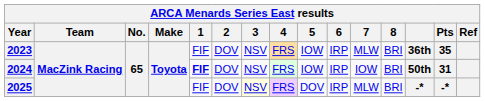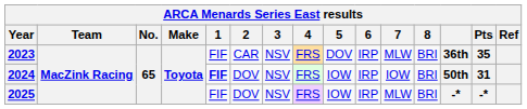 <table class="wikitable" style="text-align:center; font-size:75%">
 <tr>
 <th colspan=15><a href='#'>ARCA Menards Series East</a> results</th>
 </tr>
 <tr>
 <th>Year</th>
 <th>Team</th>
 <th>No.</th>
 <th>Make</th>
 <th>1</th>
 <th>2</th>
 <th>3</th>
 <th>4</th>
 <th>5</th>
 <th>6</th>
 <th>7</th>
 <th>8</th>
 <th></th>
 <th>Pts</th>
 <th>Ref</th>
 </tr>
 <tr>
 <th><a href='#'>2023</a></th>
 <th rowspan=3><a href='#'>MacZink Racing</a></th>
 <th rowspan=3>65</th>
 <th rowspan=3><a href='#'>Toyota</a></th>
 <td><a href='#'>FIF</a></td>
-<td><a href='#'>DOV</a></td>
+<td><a href='#'>CAR</a></td>
 <td><a href='#'>NSV</a></td>
 <td style="background:#FFDF9F;"><a href='#'>FRS</a><br></td>
-<td><a href='#'>IOW</a></td>
+<td><a href='#'>DOV</a></td>
 <td><a href='#'>IRP</a></td>
 <td><a href='#'>MLW</a></td>
 <td><a href='#'>BRI</a></td>
 <th>36th</th>
 <th>35</th>
 <th></th>
 </tr>
 <tr>
 <th><a href='#'>2024</a></th>
 <td><strong><a href='#'>FIF</a></strong></td>
 <td><a href='#'>DOV</a></td>
 <td><a href='#'>NSV</a></td>
 <td style="background:#DFFFDF;"><a href='#'>FRS</a><br></td>
 <td><a href='#'>IOW</a></td>
 <td><a href='#'>IRP</a></td>
 <td><a href='#'>IOW</a></td>
 <td><a href='#'>BRI</a></td>
 <th>50th</th>
 <th>31</th>
 <th></th>
 </tr>
 <tr>
 <th><a href='#'>2025</a></th>
 <td><a href='#'>FIF</a></td>
 <td><a href='#'>DOV</a></td>
-<td style="background: lightyellow;"><a href='#'>NSV</a></td>
+<td><a href='#'>NSV</a></td>
 <td style="background:#EFCFFF;"><a href='#'>FRS</a><br></td>
-<td><a href='#'>DOV</a></td>
+<td><a href='#'>IOW</a></td>
 <td><a href='#'>IRP</a></td>
 <td><a href='#'>MLW</a></td>
 <td><a href='#'>BRI</a></td>
 <th>-*</th>
 <th>-*</th>
 <th></th>
 </tr>
 </table>
